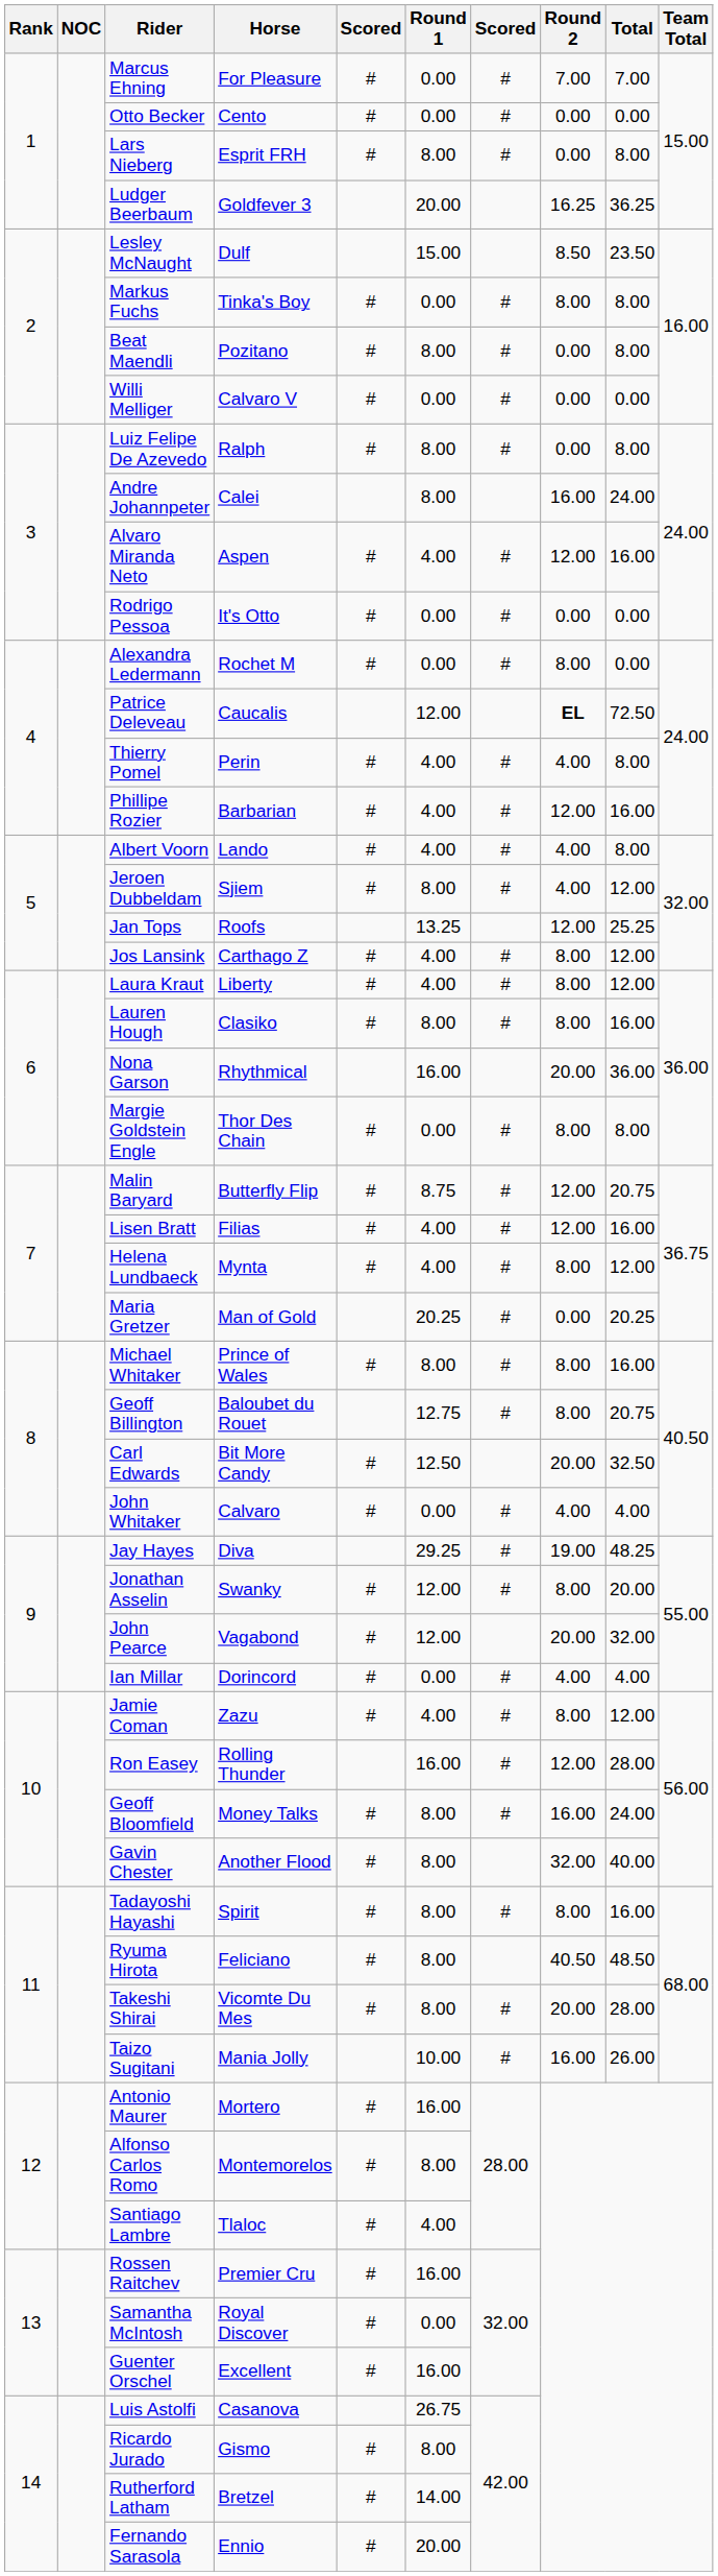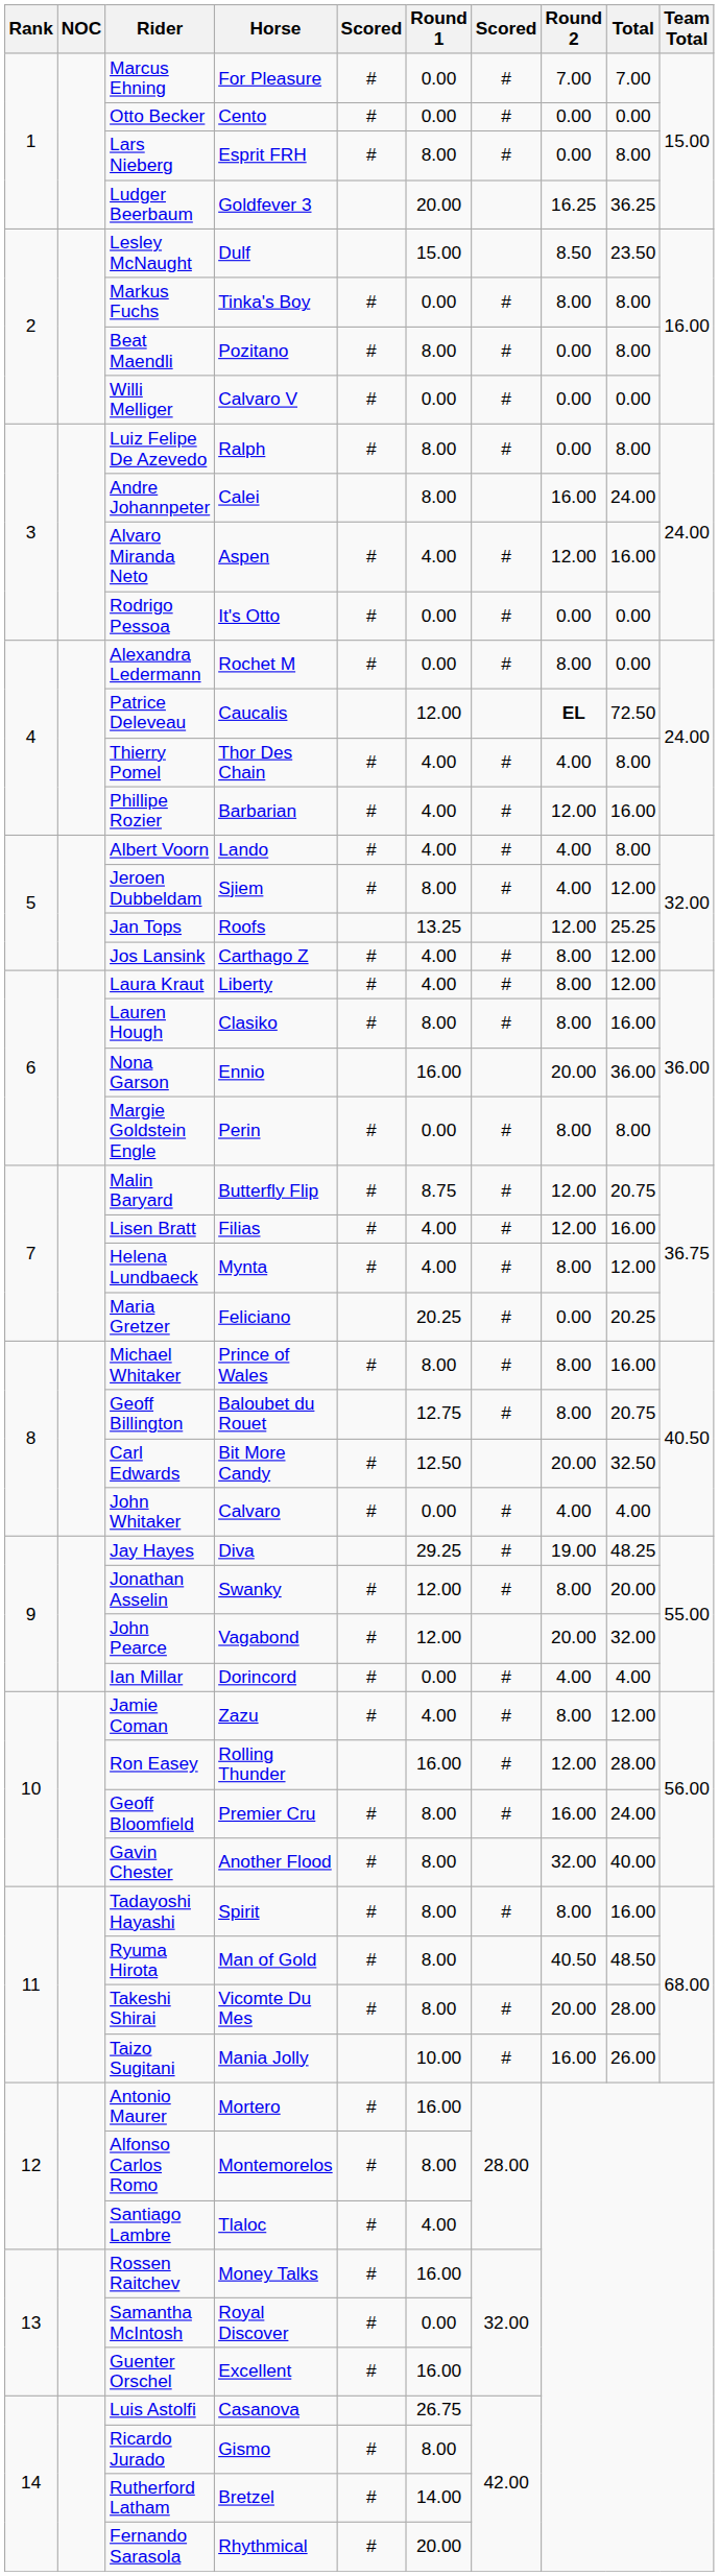 <table class="wikitable" style="text-align:center;">
 <tr>
 <th rowspan=1>Rank</th>
 <th rowspan=1>NOC</th>
 <th rowspan=1>Rider</th>
 <th rowspan=1>Horse</th>
 <th rowspan=1>Scored</th>
 <th rowspan=1>Round 1</th>
 <th rowspan=1>Scored</th>
 <th rowspan=1>Round 2</th>
 <th rowspan=1>Total</th>
 <th rowspan=1>Team Total</th>
 </tr>
 <tr>
 <td rowspan=4 valign=middle>1</td>
 <td rowspan=4 align=middle></td>
 <td align="left"><a href='#'>Marcus Ehning</a></td>
 <td align="left"><a href='#'>For Pleasure</a></td>
 <td>#</td>
 <td>0.00</td>
 <td>#</td>
 <td>7.00</td>
 <td>7.00</td>
 <td rowspan=4>15.00</td>
 </tr>
 <tr>
 <td align="left"><a href='#'>Otto Becker</a></td>
 <td align="left"><a href='#'>Cento</a></td>
 <td>#</td>
 <td>0.00</td>
 <td>#</td>
 <td>0.00</td>
 <td>0.00</td>
 </tr>
 <tr>
 <td align="left"><a href='#'>Lars Nieberg</a></td>
 <td align="left"><a href='#'>Esprit FRH</a></td>
 <td>#</td>
 <td>8.00</td>
 <td>#</td>
 <td>0.00</td>
 <td>8.00</td>
 </tr>
 <tr>
 <td align="left"><a href='#'>Ludger Beerbaum</a></td>
 <td align="left"><a href='#'>Goldfever 3</a></td>
 <td></td>
 <td>20.00</td>
 <td></td>
 <td>16.25</td>
 <td>36.25</td>
 </tr>
 <tr>
 <td rowspan=4 valign=middle>2</td>
 <td rowspan=4 align=middle></td>
 <td align="left"><a href='#'>Lesley McNaught</a></td>
 <td align="left"><a href='#'>Dulf</a></td>
 <td></td>
 <td>15.00</td>
 <td></td>
 <td>8.50</td>
 <td>23.50</td>
 <td rowspan=4>16.00</td>
 </tr>
 <tr>
 <td align="left"><a href='#'>Markus Fuchs</a></td>
 <td align="left"><a href='#'>Tinka's Boy</a></td>
 <td>#</td>
 <td>0.00</td>
 <td>#</td>
 <td>8.00</td>
 <td>8.00</td>
 </tr>
 <tr>
 <td align="left"><a href='#'>Beat Maendli</a></td>
 <td align="left"><a href='#'>Pozitano</a></td>
 <td>#</td>
 <td>8.00</td>
 <td>#</td>
 <td>0.00</td>
 <td>8.00</td>
 </tr>
 <tr>
 <td align="left"><a href='#'>Willi Melliger</a></td>
 <td align="left"><a href='#'>Calvaro V</a></td>
 <td>#</td>
 <td>0.00</td>
 <td>#</td>
 <td>0.00</td>
 <td>0.00</td>
 </tr>
 <tr>
 <td rowspan=4 valign=middle>3</td>
 <td rowspan=4 align=middle></td>
 <td align="left"><a href='#'>Luiz Felipe De Azevedo</a></td>
 <td align="left"><a href='#'>Ralph</a></td>
 <td>#</td>
 <td>8.00</td>
 <td>#</td>
 <td>0.00</td>
 <td>8.00</td>
 <td rowspan=4>24.00</td>
 </tr>
 <tr>
 <td align="left"><a href='#'>Andre Johannpeter</a></td>
 <td align="left"><a href='#'>Calei</a></td>
 <td></td>
 <td>8.00</td>
 <td></td>
 <td>16.00</td>
 <td>24.00</td>
 </tr>
 <tr>
 <td align="left"><a href='#'>Alvaro Miranda Neto</a></td>
 <td align="left"><a href='#'>Aspen</a></td>
 <td>#</td>
 <td>4.00</td>
 <td>#</td>
 <td>12.00</td>
 <td>16.00</td>
 </tr>
 <tr>
 <td align="left"><a href='#'>Rodrigo Pessoa</a></td>
 <td align="left"><a href='#'>It's Otto</a></td>
 <td>#</td>
 <td>0.00</td>
 <td>#</td>
 <td>0.00</td>
 <td>0.00</td>
 </tr>
 <tr>
 <td rowspan=4 valign=middle>4</td>
 <td rowspan=4 align=middle></td>
 <td align="left"><a href='#'>Alexandra Ledermann</a></td>
 <td align="left"><a href='#'>Rochet M</a></td>
 <td>#</td>
 <td>0.00</td>
 <td>#</td>
 <td>8.00</td>
 <td>0.00</td>
 <td rowspan=4>24.00</td>
 </tr>
 <tr>
 <td align="left"><a href='#'>Patrice Deleveau</a></td>
 <td align="left"><a href='#'>Caucalis</a></td>
 <td></td>
 <td>12.00</td>
 <td></td>
 <td><strong>EL</strong></td>
 <td>72.50</td>
 </tr>
 <tr>
 <td align="left"><a href='#'>Thierry Pomel</a></td>
-<td align="left"><a href='#'>Perin</a></td>
+<td align="left"><a href='#'>Thor Des Chain</a></td>
 <td>#</td>
 <td>4.00</td>
 <td>#</td>
 <td>4.00</td>
 <td>8.00</td>
 </tr>
 <tr>
 <td align="left"><a href='#'>Phillipe Rozier</a></td>
 <td align="left"><a href='#'>Barbarian</a></td>
 <td>#</td>
 <td>4.00</td>
 <td>#</td>
 <td>12.00</td>
 <td>16.00</td>
 </tr>
 <tr>
 <td rowspan=4 valign=middle>5</td>
 <td rowspan=4 align=middle></td>
 <td align="left"><a href='#'>Albert Voorn</a></td>
 <td align="left"><a href='#'>Lando</a></td>
 <td>#</td>
 <td>4.00</td>
 <td>#</td>
 <td>4.00</td>
 <td>8.00</td>
 <td rowspan=4>32.00</td>
 </tr>
 <tr>
 <td align="left"><a href='#'>Jeroen Dubbeldam</a></td>
 <td align="left"><a href='#'>Sjiem</a></td>
 <td>#</td>
 <td>8.00</td>
 <td>#</td>
 <td>4.00</td>
 <td>12.00</td>
 </tr>
 <tr>
 <td align="left"><a href='#'>Jan Tops</a></td>
 <td align="left"><a href='#'>Roofs</a></td>
 <td></td>
 <td>13.25</td>
 <td></td>
 <td>12.00</td>
 <td>25.25</td>
 </tr>
 <tr>
 <td align="left"><a href='#'>Jos Lansink</a></td>
 <td align="left"><a href='#'>Carthago Z</a></td>
 <td>#</td>
 <td>4.00</td>
 <td>#</td>
 <td>8.00</td>
 <td>12.00</td>
 </tr>
 <tr>
 <td rowspan=4 valign=middle>6</td>
 <td rowspan=4 align=middle></td>
 <td align="left"><a href='#'>Laura Kraut</a></td>
 <td align="left"><a href='#'>Liberty</a></td>
 <td>#</td>
 <td>4.00</td>
 <td>#</td>
 <td>8.00</td>
 <td>12.00</td>
 <td rowspan=4>36.00</td>
 </tr>
 <tr>
 <td align="left"><a href='#'>Lauren Hough</a></td>
 <td align="left"><a href='#'>Clasiko</a></td>
 <td>#</td>
 <td>8.00</td>
 <td>#</td>
 <td>8.00</td>
 <td>16.00</td>
 </tr>
 <tr>
 <td align="left"><a href='#'>Nona Garson</a></td>
-<td align="left"><a href='#'>Rhythmical</a></td>
+<td align="left"><a href='#'>Ennio</a></td>
 <td></td>
 <td>16.00</td>
 <td></td>
 <td>20.00</td>
 <td>36.00</td>
 </tr>
 <tr>
 <td align="left"><a href='#'>Margie Goldstein Engle</a></td>
-<td align="left"><a href='#'>Thor Des Chain</a></td>
+<td align="left"><a href='#'>Perin</a></td>
 <td>#</td>
 <td>0.00</td>
 <td>#</td>
 <td>8.00</td>
 <td>8.00</td>
 </tr>
 <tr>
 <td rowspan=4 valign=middle>7</td>
 <td rowspan=4 align=middle></td>
 <td align="left"><a href='#'>Malin Baryard</a></td>
 <td align="left"><a href='#'>Butterfly Flip</a></td>
 <td>#</td>
 <td>8.75</td>
 <td>#</td>
 <td>12.00</td>
 <td>20.75</td>
 <td rowspan=4>36.75</td>
 </tr>
 <tr>
 <td align="left"><a href='#'>Lisen Bratt</a></td>
 <td align="left"><a href='#'>Filias</a></td>
 <td>#</td>
 <td>4.00</td>
 <td>#</td>
 <td>12.00</td>
 <td>16.00</td>
 </tr>
 <tr>
 <td align="left"><a href='#'>Helena Lundbaeck</a></td>
 <td align="left"><a href='#'>Mynta</a></td>
 <td>#</td>
 <td>4.00</td>
 <td>#</td>
 <td>8.00</td>
 <td>12.00</td>
 </tr>
 <tr>
 <td align="left"><a href='#'>Maria Gretzer</a></td>
-<td align="left"><a href='#'>Man of Gold</a></td>
+<td align="left"><a href='#'>Feliciano</a></td>
 <td></td>
 <td>20.25</td>
 <td>#</td>
 <td>0.00</td>
 <td>20.25</td>
 </tr>
 <tr>
 <td rowspan=4 valign=middle>8</td>
 <td rowspan=4 align=middle></td>
 <td align="left"><a href='#'>Michael Whitaker</a></td>
 <td align="left"><a href='#'>Prince of Wales</a></td>
 <td>#</td>
 <td>8.00</td>
 <td>#</td>
 <td>8.00</td>
 <td>16.00</td>
 <td rowspan=4>40.50</td>
 </tr>
 <tr>
 <td align="left"><a href='#'>Geoff Billington</a></td>
 <td align="left"><a href='#'>Baloubet du Rouet</a></td>
 <td></td>
 <td>12.75</td>
 <td>#</td>
 <td>8.00</td>
 <td>20.75</td>
 </tr>
 <tr>
 <td align="left"><a href='#'>Carl Edwards</a></td>
 <td align="left"><a href='#'>Bit More Candy</a></td>
 <td>#</td>
 <td>12.50</td>
 <td></td>
 <td>20.00</td>
 <td>32.50</td>
 </tr>
 <tr>
 <td align="left"><a href='#'>John Whitaker</a></td>
 <td align="left"><a href='#'>Calvaro</a></td>
 <td>#</td>
 <td>0.00</td>
 <td>#</td>
 <td>4.00</td>
 <td>4.00</td>
 </tr>
 <tr>
 <td rowspan=4 valign=middle>9</td>
 <td rowspan=4 align=middle></td>
 <td align="left"><a href='#'>Jay Hayes</a></td>
 <td align="left"><a href='#'>Diva</a></td>
 <td></td>
 <td>29.25</td>
 <td>#</td>
 <td>19.00</td>
 <td>48.25</td>
 <td rowspan=4>55.00</td>
 </tr>
 <tr>
 <td align="left"><a href='#'>Jonathan Asselin</a></td>
 <td align="left"><a href='#'>Swanky</a></td>
 <td>#</td>
 <td>12.00</td>
 <td>#</td>
 <td>8.00</td>
 <td>20.00</td>
 </tr>
 <tr>
 <td align="left"><a href='#'>John Pearce</a></td>
 <td align="left"><a href='#'>Vagabond</a></td>
 <td>#</td>
 <td>12.00</td>
 <td></td>
 <td>20.00</td>
 <td>32.00</td>
 </tr>
 <tr>
 <td align="left"><a href='#'>Ian Millar</a></td>
 <td align="left"><a href='#'>Dorincord</a></td>
 <td>#</td>
 <td>0.00</td>
 <td>#</td>
 <td>4.00</td>
 <td>4.00</td>
 </tr>
 <tr>
 <td rowspan=4 valign=middle>10</td>
 <td rowspan=4 align=middle></td>
 <td align="left"><a href='#'>Jamie Coman</a></td>
 <td align="left"><a href='#'>Zazu</a></td>
 <td>#</td>
 <td>4.00</td>
 <td>#</td>
 <td>8.00</td>
 <td>12.00</td>
 <td rowspan=4>56.00</td>
 </tr>
 <tr>
 <td align="left"><a href='#'>Ron Easey</a></td>
 <td align="left"><a href='#'>Rolling Thunder</a></td>
 <td></td>
 <td>16.00</td>
 <td>#</td>
 <td>12.00</td>
 <td>28.00</td>
 </tr>
 <tr>
 <td align="left"><a href='#'>Geoff Bloomfield</a></td>
-<td align="left"><a href='#'>Money Talks</a></td>
+<td align="left"><a href='#'>Premier Cru</a></td>
 <td>#</td>
 <td>8.00</td>
 <td>#</td>
 <td>16.00</td>
 <td>24.00</td>
 </tr>
 <tr>
 <td align="left"><a href='#'>Gavin Chester</a></td>
 <td align="left"><a href='#'>Another Flood</a></td>
 <td>#</td>
 <td>8.00</td>
 <td></td>
 <td>32.00</td>
 <td>40.00</td>
 </tr>
 <tr>
 <td rowspan=4 valign=middle>11</td>
 <td rowspan=4 align=middle></td>
 <td align="left"><a href='#'>Tadayoshi Hayashi</a></td>
 <td align="left"><a href='#'>Spirit</a></td>
 <td>#</td>
 <td>8.00</td>
 <td>#</td>
 <td>8.00</td>
 <td>16.00</td>
 <td rowspan=4>68.00</td>
 </tr>
 <tr>
 <td align="left"><a href='#'>Ryuma Hirota</a></td>
-<td align="left"><a href='#'>Feliciano</a></td>
+<td align="left"><a href='#'>Man of Gold</a></td>
 <td>#</td>
 <td>8.00</td>
 <td></td>
 <td>40.50</td>
 <td>48.50</td>
 </tr>
 <tr>
 <td align="left"><a href='#'>Takeshi Shirai</a></td>
 <td align="left"><a href='#'>Vicomte Du Mes</a></td>
 <td>#</td>
 <td>8.00</td>
 <td>#</td>
 <td>20.00</td>
 <td>28.00</td>
 </tr>
 <tr>
 <td align="left"><a href='#'>Taizo Sugitani</a></td>
 <td align="left"><a href='#'>Mania Jolly</a></td>
 <td></td>
 <td>10.00</td>
 <td>#</td>
 <td>16.00</td>
 <td>26.00</td>
 </tr>
 <tr>
 <td rowspan=3 valign=middle>12</td>
 <td rowspan=3 align=middle></td>
 <td align="left"><a href='#'>Antonio Maurer</a></td>
 <td align="left"><a href='#'>Mortero</a></td>
 <td>#</td>
 <td>16.00</td>
 <td rowspan=3>28.00</td>
 </tr>
 <tr>
 <td align="left"><a href='#'>Alfonso Carlos Romo</a></td>
 <td align="left"><a href='#'>Montemorelos</a></td>
 <td>#</td>
 <td>8.00</td>
 </tr>
 <tr>
 <td align="left"><a href='#'>Santiago Lambre</a></td>
 <td align="left"><a href='#'>Tlaloc</a></td>
 <td>#</td>
 <td>4.00</td>
 </tr>
 <tr>
 <td rowspan=3 valign=middle>13</td>
 <td rowspan=3 align=middle></td>
 <td align="left"><a href='#'>Rossen Raitchev</a></td>
-<td align="left"><a href='#'>Premier Cru</a></td>
+<td align="left"><a href='#'>Money Talks</a></td>
 <td>#</td>
 <td>16.00</td>
 <td rowspan=3>32.00</td>
 </tr>
 <tr>
 <td align="left"><a href='#'>Samantha McIntosh</a></td>
 <td align="left"><a href='#'>Royal Discover</a></td>
 <td>#</td>
 <td>0.00</td>
 </tr>
 <tr>
 <td align="left"><a href='#'>Guenter Orschel</a></td>
 <td align="left"><a href='#'>Excellent</a></td>
 <td>#</td>
 <td>16.00</td>
 </tr>
 <tr>
 <td rowspan=4 valign=middle>14</td>
 <td rowspan=4 align=middle></td>
 <td align="left"><a href='#'>Luis Astolfi</a></td>
 <td align="left"><a href='#'>Casanova</a></td>
 <td></td>
 <td>26.75</td>
 <td rowspan=4>42.00</td>
 </tr>
 <tr>
 <td align="left"><a href='#'>Ricardo Jurado</a></td>
 <td align="left"><a href='#'>Gismo</a></td>
 <td>#</td>
 <td>8.00</td>
 </tr>
 <tr>
 <td align="left"><a href='#'>Rutherford Latham</a></td>
 <td align="left"><a href='#'>Bretzel</a></td>
 <td>#</td>
 <td>14.00</td>
 </tr>
 <tr>
 <td align="left"><a href='#'>Fernando Sarasola</a></td>
-<td align="left"><a href='#'>Ennio</a></td>
+<td align="left"><a href='#'>Rhythmical</a></td>
 <td>#</td>
 <td>20.00</td>
 </tr>
 </table>
